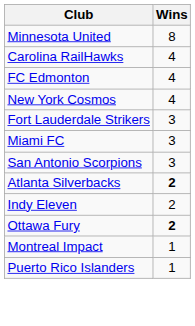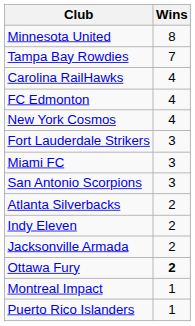 <table class="wikitable sortable">
 <tr>
 <th>Club</th>
 <th data-sort-type="number">Wins</th>
 </tr>
 <tr>
 <td><a href='#'>Minnesota United</a></td>
 <td align="center">8</td>
+</tr>
+<tr>
+<td><a href='#'>Tampa Bay Rowdies</a></td>
+<td align="center">7</td>
 </tr>
 <tr>
 <td><a href='#'>Carolina RailHawks</a></td>
 <td align="center">4</td>
 </tr>
 <tr>
 <td><a href='#'>FC Edmonton</a></td>
 <td align="center">4</td>
 </tr>
 <tr>
 <td><a href='#'>New York Cosmos</a></td>
 <td align="center">4</td>
 </tr>
 <tr>
 <td><a href='#'>Fort Lauderdale Strikers</a></td>
 <td align="center">3</td>
 </tr>
 <tr>
 <td><a href='#'>Miami FC</a></td>
 <td align="center">3</td>
 </tr>
 <tr>
 <td><a href='#'>San Antonio Scorpions</a></td>
 <td align="center">3</td>
 </tr>
 <tr>
 <td><a href='#'>Atlanta Silverbacks</a></td>
-<td align="center"><strong>2</strong></td>
+<td align="center">2</td>
 </tr>
 <tr>
 <td><a href='#'>Indy Eleven</a></td>
+<td align="center">2</td>
+</tr>
+<tr>
+<td><a href='#'>Jacksonville Armada</a></td>
 <td align="center">2</td>
 </tr>
 <tr>
 <td><a href='#'>Ottawa Fury</a></td>
 <td align="center"><strong>2</strong></td>
 </tr>
 <tr>
 <td><a href='#'>Montreal Impact</a></td>
 <td align="center">1</td>
 </tr>
 <tr>
 <td><a href='#'>Puerto Rico Islanders</a></td>
 <td align="center">1</td>
 </tr>
 </table>
